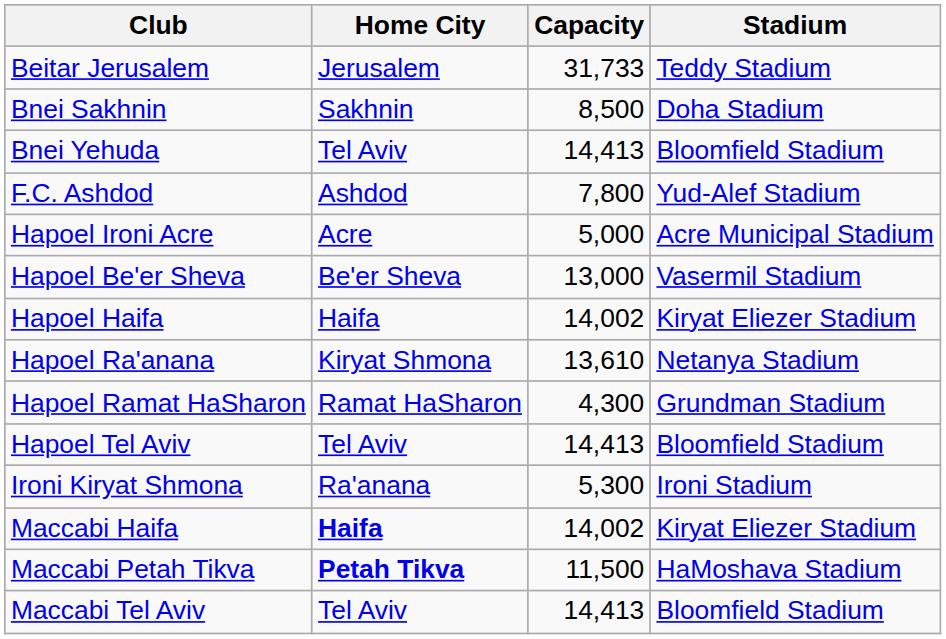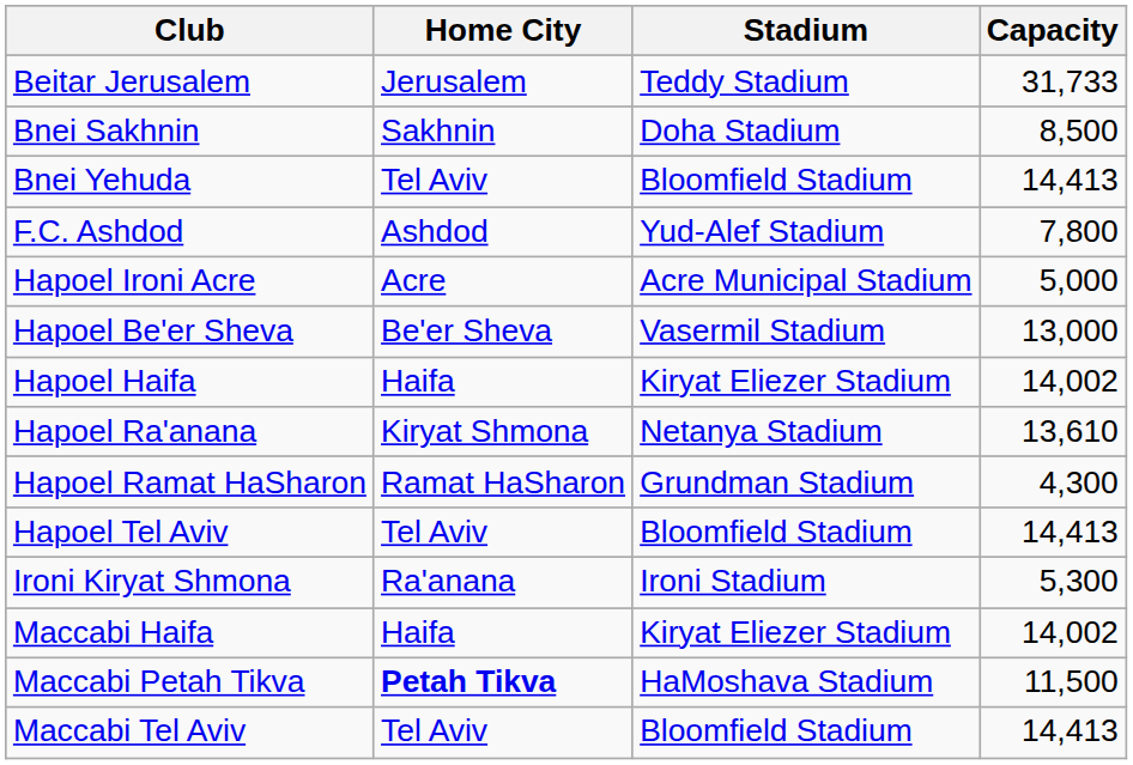 <table class="wikitable sortable">
 <tr>
 <th>Club</th>
 <th>Home City</th>
+<th>Stadium</th>
 <th>Capacity</th>
-<th>Stadium</th>
 </tr>
 <tr>
 <td><a href='#'>Beitar Jerusalem</a></td>
 <td><a href='#'>Jerusalem</a></td>
+<td><a href='#'>Teddy Stadium</a></td>
 <td align="right">31,733</td>
-<td><a href='#'>Teddy Stadium</a></td>
 </tr>
 <tr>
 <td><a href='#'>Bnei Sakhnin</a></td>
 <td><a href='#'>Sakhnin</a></td>
+<td><a href='#'>Doha Stadium</a></td>
 <td align="right">8,500</td>
-<td><a href='#'>Doha Stadium</a></td>
 </tr>
 <tr>
 <td><a href='#'>Bnei Yehuda</a></td>
 <td><a href='#'>Tel Aviv</a></td>
+<td><a href='#'>Bloomfield Stadium</a></td>
 <td align="right">14,413</td>
-<td><a href='#'>Bloomfield Stadium</a></td>
 </tr>
 <tr>
 <td><a href='#'>F.C. Ashdod</a></td>
 <td><a href='#'>Ashdod</a></td>
+<td><a href='#'>Yud-Alef Stadium</a></td>
 <td align="right">7,800</td>
-<td><a href='#'>Yud-Alef Stadium</a></td>
 </tr>
 <tr>
 <td><a href='#'>Hapoel Ironi Acre</a></td>
 <td><a href='#'>Acre</a></td>
+<td><a href='#'>Acre Municipal Stadium</a></td>
 <td align="right">5,000</td>
-<td><a href='#'>Acre Municipal Stadium</a></td>
 </tr>
 <tr>
 <td><a href='#'>Hapoel Be'er Sheva</a></td>
 <td><a href='#'>Be'er Sheva</a></td>
+<td><a href='#'>Vasermil Stadium</a></td>
 <td align="right">13,000</td>
-<td><a href='#'>Vasermil Stadium</a></td>
 </tr>
 <tr>
 <td><a href='#'>Hapoel Haifa</a></td>
 <td><a href='#'>Haifa</a></td>
+<td><a href='#'>Kiryat Eliezer Stadium</a></td>
 <td align="right">14,002</td>
-<td><a href='#'>Kiryat Eliezer Stadium</a></td>
 </tr>
 <tr>
 <td><a href='#'>Hapoel Ra'anana</a></td>
 <td><a href='#'>Kiryat Shmona</a></td>
+<td><a href='#'>Netanya Stadium</a></td>
 <td align="right">13,610</td>
-<td><a href='#'>Netanya Stadium</a></td>
 </tr>
 <tr>
 <td><a href='#'>Hapoel Ramat HaSharon</a></td>
 <td><a href='#'>Ramat HaSharon</a></td>
+<td><a href='#'>Grundman Stadium</a></td>
 <td align="right">4,300</td>
-<td><a href='#'>Grundman Stadium</a></td>
 </tr>
 <tr>
 <td><a href='#'>Hapoel Tel Aviv</a></td>
 <td><a href='#'>Tel Aviv</a></td>
+<td><a href='#'>Bloomfield Stadium</a></td>
 <td align="right">14,413</td>
-<td><a href='#'>Bloomfield Stadium</a></td>
 </tr>
 <tr>
 <td><a href='#'>Ironi Kiryat Shmona</a></td>
 <td><a href='#'>Ra'anana</a></td>
+<td><a href='#'>Ironi Stadium</a></td>
 <td align="right">5,300</td>
-<td><a href='#'>Ironi Stadium</a></td>
 </tr>
 <tr>
 <td><a href='#'>Maccabi Haifa</a></td>
-<td><strong><a href='#'>Haifa</a></strong></td>
+<td><a href='#'>Haifa</a></td>
+<td><a href='#'>Kiryat Eliezer Stadium</a></td>
 <td align="right">14,002</td>
-<td><a href='#'>Kiryat Eliezer Stadium</a></td>
 </tr>
 <tr>
 <td><a href='#'>Maccabi Petah Tikva</a></td>
 <td><strong><a href='#'>Petah Tikva</a></strong></td>
+<td><a href='#'>HaMoshava Stadium</a></td>
 <td align="right">11,500</td>
-<td><a href='#'>HaMoshava Stadium</a></td>
 </tr>
 <tr>
 <td><a href='#'>Maccabi Tel Aviv</a></td>
 <td><a href='#'>Tel Aviv</a></td>
+<td><a href='#'>Bloomfield Stadium</a></td>
 <td align="right">14,413</td>
-<td><a href='#'>Bloomfield Stadium</a></td>
 </tr>
 </table>
